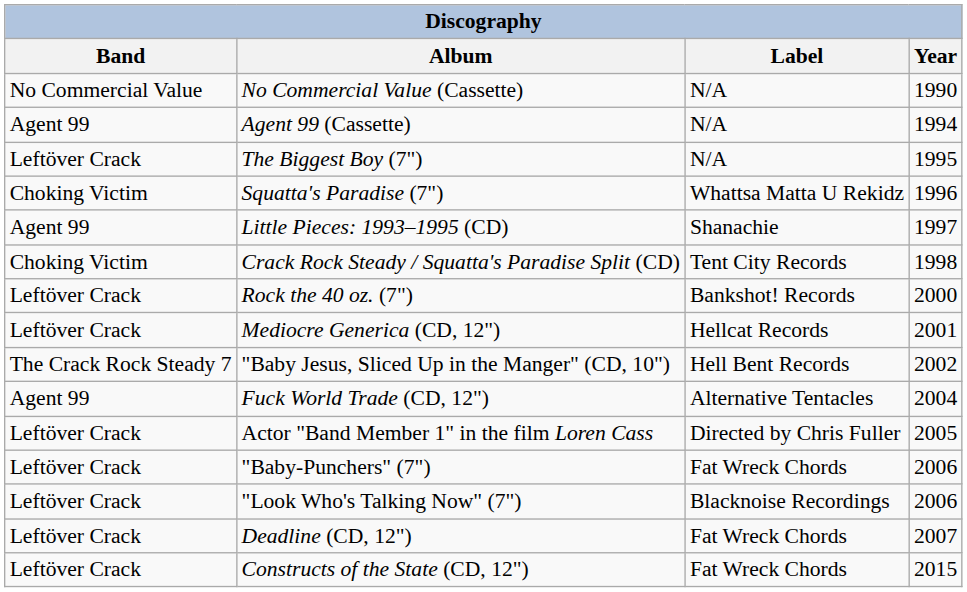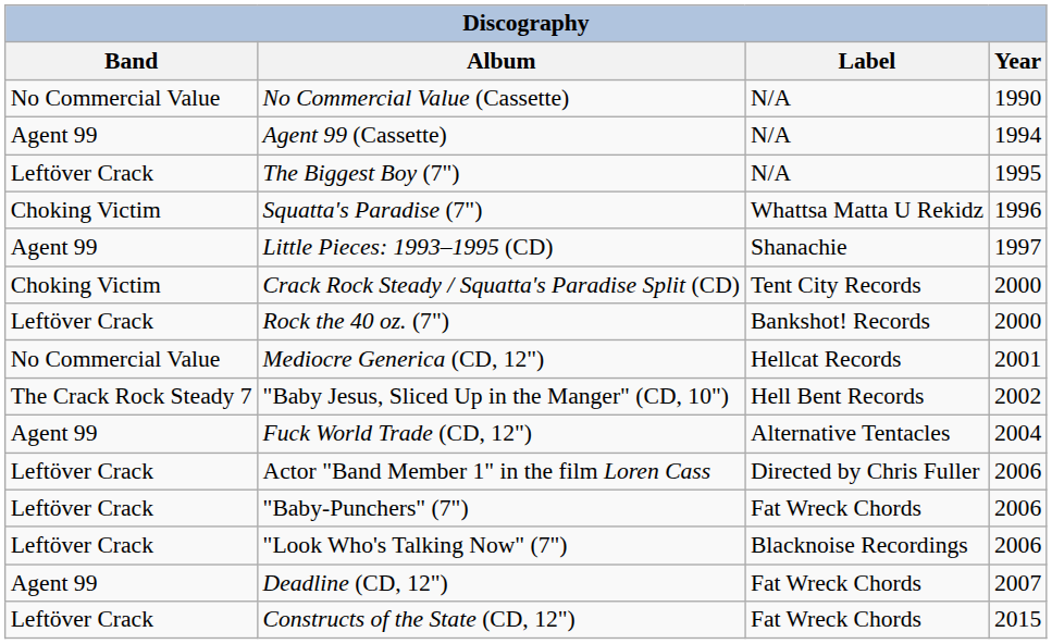 <table class="wikitable" style="background: #f9f9f9;">
 <tr>
 <th colspan=6 style="background:#B0C4DE;">Discography</th>
 </tr>
 <tr>
 <th>Band</th>
 <th>Album</th>
 <th>Label</th>
 <th>Year</th>
 </tr>
 <tr>
 <td>No Commercial Value</td>
 <td><em>No Commercial Value</em> (Cassette)</td>
 <td>N/A</td>
 <td>1990</td>
 </tr>
 <tr>
 <td>Agent 99</td>
 <td><em>Agent 99</em> (Cassette)</td>
 <td>N/A</td>
 <td>1994</td>
 </tr>
 <tr>
 <td>Leftöver Crack</td>
 <td><em>The Biggest Boy</em> (7")</td>
 <td>N/A</td>
 <td>1995</td>
 </tr>
 <tr>
 <td>Choking Victim</td>
 <td><em>Squatta's Paradise</em> (7")</td>
 <td>Whattsa Matta U Rekidz</td>
 <td>1996</td>
 </tr>
 <tr>
 <td>Agent 99</td>
 <td><em>Little Pieces: 1993–1995</em> (CD)</td>
 <td>Shanachie</td>
 <td>1997</td>
 </tr>
 <tr>
 <td>Choking Victim</td>
 <td><em>Crack Rock Steady / Squatta's Paradise Split</em> (CD)</td>
 <td>Tent City Records</td>
-<td>1998</td>
+<td>2000</td>
 </tr>
 <tr>
 <td>Leftöver Crack</td>
 <td><em>Rock the 40 oz.</em> (7")</td>
 <td>Bankshot! Records</td>
 <td>2000</td>
 </tr>
 <tr>
-<td>Leftöver Crack</td>
+<td>No Commercial Value</td>
 <td><em>Mediocre Generica</em> (CD, 12")</td>
 <td>Hellcat Records</td>
 <td>2001</td>
 </tr>
 <tr>
 <td>The Crack Rock Steady 7</td>
 <td>"Baby Jesus, Sliced Up in the Manger" (CD, 10")</td>
 <td>Hell Bent Records</td>
 <td>2002</td>
 </tr>
 <tr>
 <td>Agent 99</td>
 <td><em>Fuck World Trade</em> (CD, 12")</td>
 <td>Alternative Tentacles</td>
 <td>2004</td>
 </tr>
 <tr>
 <td>Leftöver Crack</td>
 <td>Actor "Band Member 1" in the film <em>Loren Cass</em></td>
 <td>Directed by Chris Fuller</td>
-<td>2005</td>
+<td>2006</td>
 </tr>
 <tr>
 <td>Leftöver Crack</td>
 <td>"Baby-Punchers" (7")</td>
 <td>Fat Wreck Chords</td>
 <td>2006</td>
 </tr>
 <tr>
 <td>Leftöver Crack</td>
 <td>"Look Who's Talking Now" (7")</td>
 <td>Blacknoise Recordings</td>
 <td>2006</td>
 </tr>
 <tr>
-<td>Leftöver Crack</td>
+<td>Agent 99</td>
 <td><em>Deadline</em> (CD, 12")</td>
 <td>Fat Wreck Chords</td>
 <td>2007</td>
 </tr>
 <tr>
 <td>Leftöver Crack</td>
 <td><em>Constructs of the State</em> (CD, 12")</td>
 <td>Fat Wreck Chords</td>
 <td>2015</td>
 </tr>
 </table>
